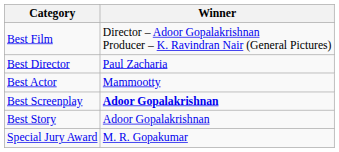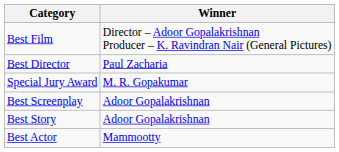 <table class="wikitable">
 <tr>
 <th>Category</th>
 <th>Winner</th>
 </tr>
 <tr>
 <td><a href='#'>Best Film</a></td>
 <td>Director – <a href='#'>Adoor Gopalakrishnan</a><br>Producer – <a href='#'>K. Ravindran Nair</a> (General Pictures)</td>
 </tr>
 <tr>
 <td><a href='#'>Best Director</a></td>
 <td><a href='#'>Paul Zacharia</a></td>
 </tr>
 <tr>
-<td><a href='#'>Best Actor</a></td>
-<td><a href='#'>Mammootty</a></td>
+<td><a href='#'>Special Jury Award</a></td>
+<td><a href='#'>M. R. Gopakumar</a></td>
 </tr>
 <tr>
 <td><a href='#'>Best Screenplay</a></td>
-<td><strong><a href='#'>Adoor Gopalakrishnan</a></strong></td>
+<td><a href='#'>Adoor Gopalakrishnan</a></td>
 </tr>
 <tr>
 <td><a href='#'>Best Story</a></td>
 <td><a href='#'>Adoor Gopalakrishnan</a></td>
 </tr>
 <tr>
-<td><a href='#'>Special Jury Award</a></td>
-<td><a href='#'>M. R. Gopakumar</a></td>
+<td><a href='#'>Best Actor</a></td>
+<td><a href='#'>Mammootty</a></td>
 </tr>
 </table>
